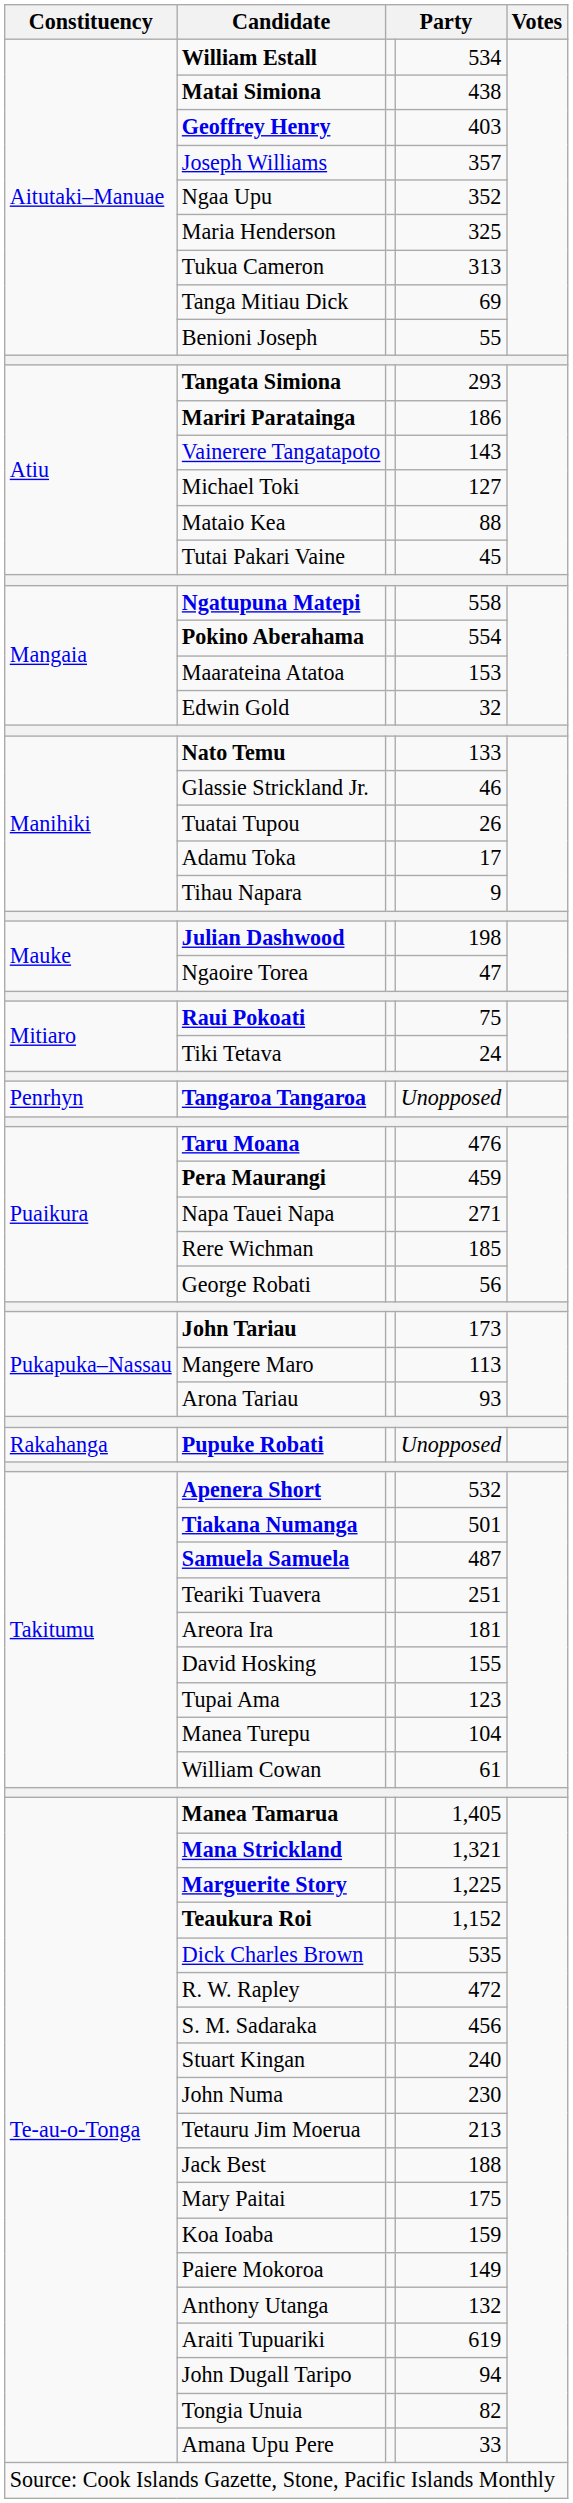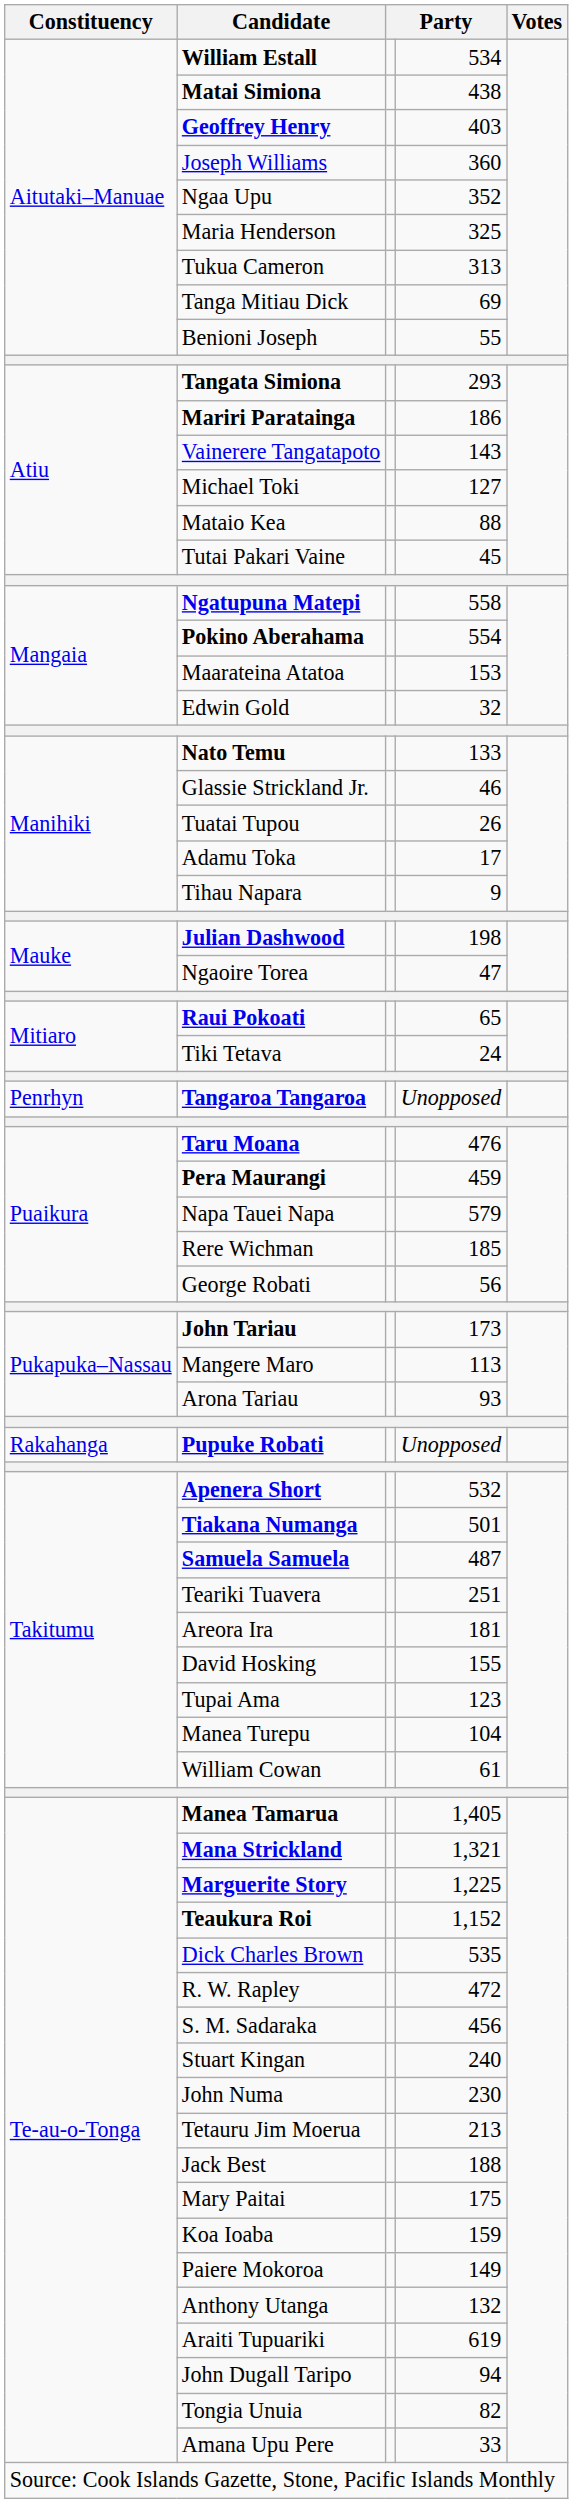 <table class="wikitable" style=text-align:right>
 <tr>
 <th>Constituency</th>
 <th>Candidate</th>
 <th colspan=2>Party</th>
 <th>Votes</th>
 </tr>
 <tr>
 <td align=left rowspan=9><a href='#'>Aitutaki–Manuae</a></td>
 <td align=left><strong>William Estall</strong></td>
 <td></td>
 <td>534</td>
 </tr>
 <tr>
 <td align=left><strong>Matai Simiona</strong></td>
 <td></td>
 <td>438</td>
 </tr>
 <tr>
 <td align=left><strong><a href='#'>Geoffrey Henry</a></strong></td>
 <td></td>
 <td>403</td>
 </tr>
 <tr>
 <td align=left><a href='#'>Joseph Williams</a></td>
 <td></td>
-<td>357</td>
+<td>360</td>
 </tr>
 <tr>
 <td align=left>Ngaa Upu</td>
 <td></td>
 <td>352</td>
 </tr>
 <tr>
 <td align=left>Maria Henderson</td>
 <td></td>
 <td>325</td>
 </tr>
 <tr>
 <td align=left>Tukua Cameron</td>
 <td></td>
 <td>313</td>
 </tr>
 <tr>
 <td align=left>Tanga Mitiau Dick</td>
 <td></td>
 <td>69</td>
 </tr>
 <tr>
 <td align=left>Benioni Joseph</td>
 <td></td>
 <td>55</td>
 </tr>
 <tr>
 <th colspan=5></th>
 </tr>
 <tr>
 <td align=left rowspan=6><a href='#'>Atiu</a></td>
 <td align=left><strong>Tangata Simiona</strong></td>
 <td></td>
 <td>293</td>
 </tr>
 <tr>
 <td align=left><strong>Mariri Paratainga</strong></td>
 <td></td>
 <td>186</td>
 </tr>
 <tr>
 <td align=left><a href='#'>Vainerere Tangatapoto</a></td>
 <td></td>
 <td>143</td>
 </tr>
 <tr>
 <td align=left>Michael Toki</td>
 <td></td>
 <td>127</td>
 </tr>
 <tr>
 <td align=left>Mataio Kea</td>
 <td></td>
 <td>88</td>
 </tr>
 <tr>
 <td align=left>Tutai Pakari Vaine</td>
 <td></td>
 <td>45</td>
 </tr>
 <tr>
 <th colspan=5></th>
 </tr>
 <tr>
 <td align=left rowspan=4><a href='#'>Mangaia</a></td>
 <td align=left><strong><a href='#'>Ngatupuna Matepi</a></strong></td>
 <td></td>
 <td>558</td>
 </tr>
 <tr>
 <td align=left><strong>Pokino Aberahama</strong></td>
 <td></td>
 <td>554</td>
 </tr>
 <tr>
 <td align=left>Maarateina Atatoa</td>
 <td></td>
 <td>153</td>
 </tr>
 <tr>
 <td align=left>Edwin Gold</td>
 <td></td>
 <td>32</td>
 </tr>
 <tr>
 <th colspan=5></th>
 </tr>
 <tr>
 <td align=left rowspan=5><a href='#'>Manihiki</a></td>
 <td align=left><strong>Nato Temu</strong></td>
 <td></td>
 <td>133</td>
 </tr>
 <tr>
 <td align=left>Glassie Strickland Jr.</td>
 <td></td>
 <td>46</td>
 </tr>
 <tr>
 <td align=left>Tuatai Tupou</td>
 <td></td>
 <td>26</td>
 </tr>
 <tr>
 <td align=left>Adamu Toka</td>
 <td></td>
 <td>17</td>
 </tr>
 <tr>
 <td align=left>Tihau Napara</td>
 <td></td>
 <td>9</td>
 </tr>
 <tr>
 <th colspan=5></th>
 </tr>
 <tr>
 <td align=left rowspan=2><a href='#'>Mauke</a></td>
 <td align=left><strong><a href='#'>Julian Dashwood</a></strong></td>
 <td></td>
 <td>198</td>
 </tr>
 <tr>
 <td align=left>Ngaoire Torea</td>
 <td></td>
 <td>47</td>
 </tr>
 <tr>
 <th colspan=5></th>
 </tr>
 <tr>
 <td align=left rowspan=2><a href='#'>Mitiaro</a></td>
 <td align=left><strong><a href='#'>Raui Pokoati</a></strong></td>
 <td></td>
-<td>75</td>
+<td>65</td>
 </tr>
 <tr>
 <td align=left>Tiki Tetava</td>
 <td></td>
 <td>24</td>
 </tr>
 <tr>
 <th colspan=5></th>
 </tr>
 <tr>
 <td align=left><a href='#'>Penrhyn</a></td>
 <td align=left><strong><a href='#'>Tangaroa Tangaroa</a></strong></td>
 <td></td>
 <td align=center><em>Unopposed</em></td>
 </tr>
 <tr>
 <th colspan=5></th>
 </tr>
 <tr>
 <td align=left rowspan=5><a href='#'>Puaikura</a></td>
 <td align=left><strong><a href='#'>Taru Moana</a></strong></td>
 <td></td>
 <td>476</td>
 </tr>
 <tr>
 <td align=left><strong>Pera Maurangi</strong></td>
 <td></td>
 <td>459</td>
 </tr>
 <tr>
 <td align=left>Napa Tauei Napa</td>
 <td></td>
-<td>271</td>
+<td>579</td>
 </tr>
 <tr>
 <td align=left>Rere Wichman</td>
 <td></td>
 <td>185</td>
 </tr>
 <tr>
 <td align=left>George Robati</td>
 <td></td>
 <td>56</td>
 </tr>
 <tr>
 <th colspan=5></th>
 </tr>
 <tr>
 <td align=left rowspan=3><a href='#'>Pukapuka–Nassau</a></td>
 <td align=left><strong>John Tariau</strong></td>
 <td></td>
 <td>173</td>
 </tr>
 <tr>
 <td align=left>Mangere Maro</td>
 <td></td>
 <td>113</td>
 </tr>
 <tr>
 <td align=left>Arona Tariau</td>
 <td></td>
 <td>93</td>
 </tr>
 <tr>
 <th colspan=5></th>
 </tr>
 <tr>
 <td align=left><a href='#'>Rakahanga</a></td>
 <td align=left><strong><a href='#'>Pupuke Robati</a></strong></td>
 <td></td>
 <td align=center><em>Unopposed</em></td>
 </tr>
 <tr>
 <th colspan=5></th>
 </tr>
 <tr>
 <td align=left rowspan=9><a href='#'>Takitumu</a></td>
 <td align=left><strong><a href='#'>Apenera Short</a></strong></td>
 <td></td>
 <td>532</td>
 </tr>
 <tr>
 <td align=left><strong><a href='#'>Tiakana Numanga</a></strong></td>
 <td></td>
 <td>501</td>
 </tr>
 <tr>
 <td align=left><strong><a href='#'>Samuela Samuela</a></strong></td>
 <td></td>
 <td>487</td>
 </tr>
 <tr>
 <td align=left>Teariki Tuavera</td>
 <td></td>
 <td>251</td>
 </tr>
 <tr>
 <td align=left>Areora Ira</td>
 <td></td>
 <td>181</td>
 </tr>
 <tr>
 <td align=left>David Hosking</td>
 <td></td>
 <td>155</td>
 </tr>
 <tr>
 <td align=left>Tupai Ama</td>
 <td></td>
 <td>123</td>
 </tr>
 <tr>
 <td align=left>Manea Turepu</td>
 <td></td>
 <td>104</td>
 </tr>
 <tr>
 <td align=left>William Cowan</td>
 <td></td>
 <td>61</td>
 </tr>
 <tr>
 <th colspan=5></th>
 </tr>
 <tr>
 <td align=left rowspan=19><a href='#'>Te-au-o-Tonga</a></td>
 <td align=left><strong>Manea Tamarua</strong></td>
 <td></td>
 <td>1,405</td>
 </tr>
 <tr>
 <td align=left><strong><a href='#'>Mana Strickland</a></strong></td>
 <td></td>
 <td>1,321</td>
 </tr>
 <tr>
 <td align=left><strong><a href='#'>Marguerite Story</a></strong></td>
 <td></td>
 <td>1,225</td>
 </tr>
 <tr>
 <td align=left><strong>Teaukura Roi</strong></td>
 <td></td>
 <td>1,152</td>
 </tr>
 <tr>
 <td align=left><a href='#'>Dick Charles Brown</a></td>
 <td></td>
 <td>535</td>
 </tr>
 <tr>
 <td align=left>R. W. Rapley</td>
 <td></td>
 <td>472</td>
 </tr>
 <tr>
 <td align=left>S. M. Sadaraka</td>
 <td></td>
 <td>456</td>
 </tr>
 <tr>
 <td align=left>Stuart Kingan</td>
 <td></td>
 <td>240</td>
 </tr>
 <tr>
 <td align=left>John Numa</td>
 <td></td>
 <td>230</td>
 </tr>
 <tr>
 <td align=left>Tetauru Jim Moerua</td>
 <td></td>
 <td>213</td>
 </tr>
 <tr>
 <td align=left>Jack Best</td>
 <td></td>
 <td>188</td>
 </tr>
 <tr>
 <td align=left>Mary Paitai</td>
 <td></td>
 <td>175</td>
 </tr>
 <tr>
 <td align=left>Koa Ioaba</td>
 <td></td>
 <td>159</td>
 </tr>
 <tr>
 <td align=left>Paiere Mokoroa</td>
 <td></td>
 <td>149</td>
 </tr>
 <tr>
 <td align=left>Anthony Utanga</td>
 <td></td>
 <td>132</td>
 </tr>
 <tr>
 <td align=left>Araiti Tupuariki</td>
 <td></td>
 <td>619</td>
 </tr>
 <tr>
 <td align=left>John Dugall Taripo</td>
 <td></td>
 <td>94</td>
 </tr>
 <tr>
 <td align=left>Tongia Unuia</td>
 <td></td>
 <td>82</td>
 </tr>
 <tr>
 <td align=left>Amana Upu Pere</td>
 <td></td>
 <td>33</td>
 </tr>
 <tr>
 <td align=left colspan=5>Source: Cook Islands Gazette, Stone, Pacific Islands Monthly</td>
 </tr>
 </table>
